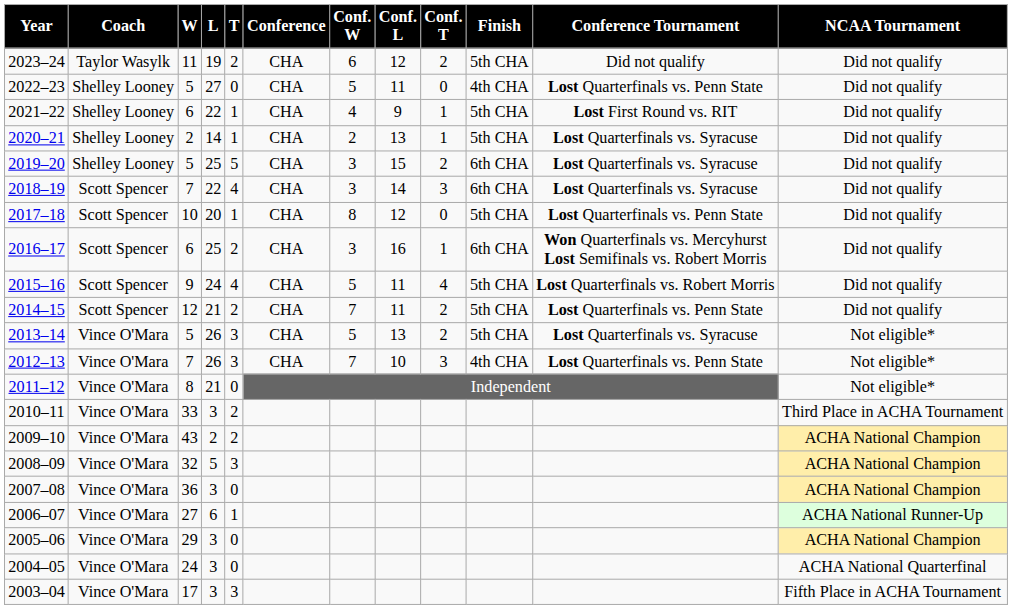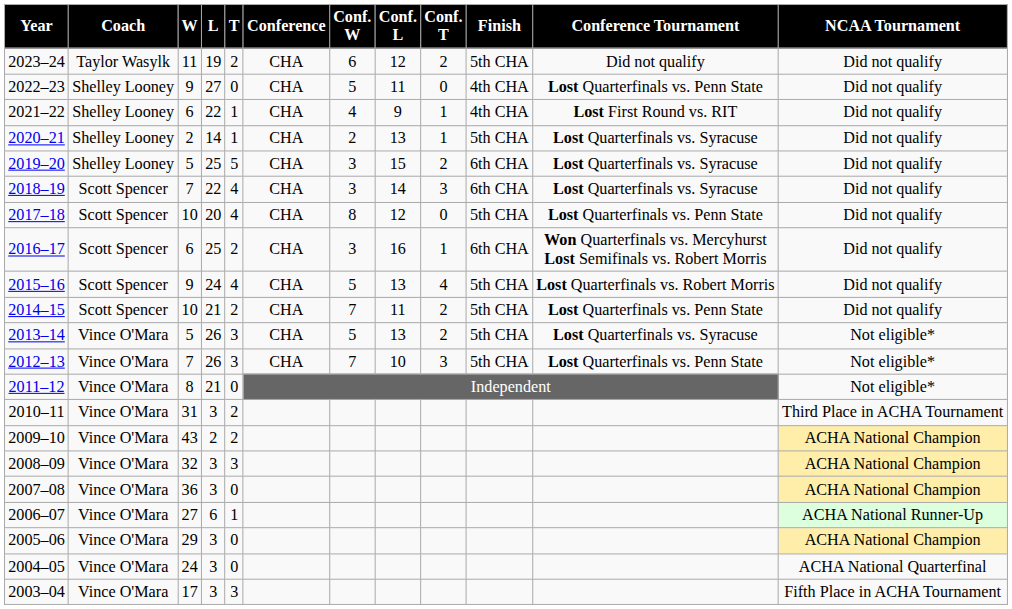 <table class="wikitable">
 <tr align="center"  style="background:#000000;color:#FFFFFF;">
 <td><strong>Year</strong></td>
 <td><strong>Coach</strong></td>
 <td><strong>W</strong></td>
 <td><strong>L</strong></td>
 <td><strong>T</strong></td>
 <td><strong>Conference</strong></td>
 <td><strong>Conf. <br> W</strong></td>
 <td><strong>Conf. <br> L</strong></td>
 <td><strong>Conf. <br> T</strong></td>
 <td><strong>Finish</strong></td>
 <td><strong>Conference Tournament</strong></td>
 <td><strong>NCAA Tournament</strong></td>
 </tr>
 <tr align="center" bgcolor="">
 <td>2023–24</td>
 <td>Taylor Wasylk</td>
 <td>11</td>
 <td>19</td>
 <td>2</td>
 <td>CHA</td>
 <td>6</td>
 <td>12</td>
 <td>2</td>
 <td>5th CHA</td>
 <td>Did not qualify</td>
 <td>Did not qualify</td>
 </tr>
 <tr align="center" bgcolor="">
 <td>2022–23</td>
 <td>Shelley Looney</td>
-<td>5</td>
+<td>9</td>
 <td>27</td>
 <td>0</td>
 <td>CHA</td>
 <td>5</td>
 <td>11</td>
 <td>0</td>
 <td>4th CHA</td>
 <td><strong>Lost</strong> Quarterfinals vs. Penn State </td>
 <td>Did not qualify</td>
 </tr>
 <tr align="center" bgcolor="">
 <td>2021–22</td>
 <td>Shelley Looney</td>
 <td>6</td>
 <td>22</td>
 <td>1</td>
 <td>CHA</td>
 <td>4</td>
 <td>9</td>
 <td>1</td>
-<td>5th CHA</td>
+<td>4th CHA</td>
 <td><strong>Lost</strong> First Round vs. RIT </td>
 <td>Did not qualify</td>
 </tr>
 <tr align="center" bgcolor="">
 <td><a href='#'>2020–21</a></td>
 <td>Shelley Looney</td>
 <td>2</td>
 <td>14</td>
 <td>1</td>
 <td>CHA</td>
 <td>2</td>
 <td>13</td>
 <td>1</td>
 <td>5th CHA</td>
 <td><strong>Lost</strong> Quarterfinals vs. Syracuse </td>
 <td>Did not qualify</td>
 </tr>
 <tr align="center" bgcolor="">
 <td><a href='#'>2019–20</a></td>
 <td>Shelley Looney</td>
 <td>5</td>
 <td>25</td>
 <td>5</td>
 <td>CHA</td>
 <td>3</td>
 <td>15</td>
 <td>2</td>
 <td>6th CHA</td>
 <td><strong>Lost</strong> Quarterfinals vs. Syracuse </td>
 <td>Did not qualify</td>
 </tr>
 <tr align="center" bgcolor="">
 <td><a href='#'>2018–19</a></td>
 <td>Scott Spencer</td>
 <td>7</td>
 <td>22</td>
 <td>4</td>
 <td>CHA</td>
 <td>3</td>
 <td>14</td>
 <td>3</td>
 <td>6th CHA</td>
 <td><strong>Lost</strong> Quarterfinals vs. Syracuse </td>
 <td>Did not qualify</td>
 </tr>
 <tr align="center" bgcolor="">
 <td><a href='#'>2017–18</a></td>
 <td>Scott Spencer</td>
 <td>10</td>
 <td>20</td>
-<td>1</td>
+<td>4</td>
 <td>CHA</td>
 <td>8</td>
 <td>12</td>
 <td>0</td>
 <td>5th CHA</td>
 <td><strong>Lost</strong> Quarterfinals vs. Penn State </td>
 <td>Did not qualify</td>
 </tr>
 <tr align="center" bgcolor="">
 <td><a href='#'>2016–17</a></td>
 <td>Scott Spencer</td>
 <td>6</td>
 <td>25</td>
 <td>2</td>
 <td>CHA</td>
 <td>3</td>
 <td>16</td>
 <td>1</td>
 <td>6th CHA</td>
 <td><strong>Won</strong> Quarterfinals vs. Mercyhurst  <br> <strong>Lost</strong> Semifinals vs. Robert Morris </td>
 <td>Did not qualify</td>
 </tr>
 <tr align="center" bgcolor="">
 <td><a href='#'>2015–16</a></td>
 <td>Scott Spencer</td>
 <td>9</td>
 <td>24</td>
 <td>4</td>
 <td>CHA</td>
 <td>5</td>
-<td>11</td>
+<td>13</td>
 <td>4</td>
 <td>5th CHA</td>
 <td><strong>Lost</strong> Quarterfinals vs. Robert Morris </td>
 <td>Did not qualify</td>
 </tr>
 <tr align="center" bgcolor="">
 <td><a href='#'>2014–15</a></td>
 <td>Scott Spencer</td>
-<td>12</td>
+<td>10</td>
 <td>21</td>
 <td>2</td>
 <td>CHA</td>
 <td>7</td>
 <td>11</td>
 <td>2</td>
 <td>5th CHA</td>
 <td><strong>Lost</strong> Quarterfinals vs. Penn State </td>
 <td>Did not qualify</td>
 </tr>
 <tr align="center" bgcolor="">
 <td><a href='#'>2013–14</a></td>
 <td>Vince O'Mara</td>
 <td>5</td>
 <td>26</td>
 <td>3</td>
 <td>CHA</td>
 <td>5</td>
 <td>13</td>
 <td>2</td>
 <td>5th CHA</td>
 <td><strong>Lost</strong> Quarterfinals vs. Syracuse </td>
 <td>Not eligible*</td>
 </tr>
 <tr align="center" bgcolor="">
 <td><a href='#'>2012–13</a></td>
 <td>Vince O'Mara</td>
 <td>7</td>
 <td>26</td>
 <td>3</td>
 <td>CHA</td>
 <td>7</td>
 <td>10</td>
 <td>3</td>
-<td>4th CHA</td>
+<td>5th CHA</td>
 <td><strong>Lost</strong> Quarterfinals vs. Penn State </td>
 <td>Not eligible*</td>
 </tr>
 <tr align="center" bgcolor="">
 <td><a href='#'>2011–12</a></td>
 <td>Vince O'Mara</td>
 <td>8</td>
 <td>21</td>
 <td>0</td>
 <td colspan="6;" style="background: #666666; color: #FFFFFF">Independent</td>
 <td>Not eligible*</td>
 </tr>
 <tr align="center" bgcolor="">
 <td>2010–11</td>
 <td>Vince O'Mara</td>
-<td>33</td>
+<td>31</td>
 <td>3</td>
 <td>2</td>
 <td></td>
 <td></td>
 <td></td>
 <td></td>
 <td></td>
 <td></td>
 <td>Third Place in ACHA Tournament</td>
 </tr>
 <tr align="center" bgcolor="">
 <td>2009–10</td>
 <td>Vince O'Mara</td>
 <td>43</td>
 <td>2</td>
 <td>2</td>
 <td></td>
 <td></td>
 <td></td>
 <td></td>
 <td></td>
 <td></td>
 <td style="background: #ffeeaa;">ACHA National Champion</td>
 </tr>
 <tr align="center" bgcolor="">
 <td>2008–09</td>
 <td>Vince O'Mara</td>
 <td>32</td>
-<td>5</td>
+<td>3</td>
 <td>3</td>
 <td></td>
 <td></td>
 <td></td>
 <td></td>
 <td></td>
 <td></td>
 <td style="background: #ffeeaa;">ACHA National Champion</td>
 </tr>
 <tr align="center" bgcolor="">
 <td>2007–08</td>
 <td>Vince O'Mara</td>
 <td>36</td>
 <td>3</td>
 <td>0</td>
 <td></td>
 <td></td>
 <td></td>
 <td></td>
 <td></td>
 <td></td>
 <td style="background: #ffeeaa;">ACHA National Champion</td>
 </tr>
 <tr align="center" bgcolor="">
 <td>2006–07</td>
 <td>Vince O'Mara</td>
 <td>27</td>
 <td>6</td>
 <td>1</td>
 <td></td>
 <td></td>
 <td></td>
 <td></td>
 <td></td>
 <td></td>
 <td style="background: #ddffdd;">ACHA National Runner-Up</td>
 </tr>
 <tr align="center" bgcolor="">
 <td>2005–06</td>
 <td>Vince O'Mara</td>
 <td>29</td>
 <td>3</td>
 <td>0</td>
 <td></td>
 <td></td>
 <td></td>
 <td></td>
 <td></td>
 <td></td>
 <td style="background: #ffeeaa;">ACHA National Champion</td>
 </tr>
 <tr align="center" bgcolor="">
 <td>2004–05</td>
 <td>Vince O'Mara</td>
 <td>24</td>
 <td>3</td>
 <td>0</td>
 <td></td>
 <td></td>
 <td></td>
 <td></td>
 <td></td>
 <td></td>
 <td>ACHA National Quarterfinal</td>
 </tr>
 <tr align="center" bgcolor="">
 <td>2003–04</td>
 <td>Vince O'Mara</td>
 <td>17</td>
 <td>3</td>
 <td>3</td>
 <td></td>
 <td></td>
 <td></td>
 <td></td>
 <td></td>
 <td></td>
 <td>Fifth Place in ACHA Tournament</td>
 </tr>
 </table>
